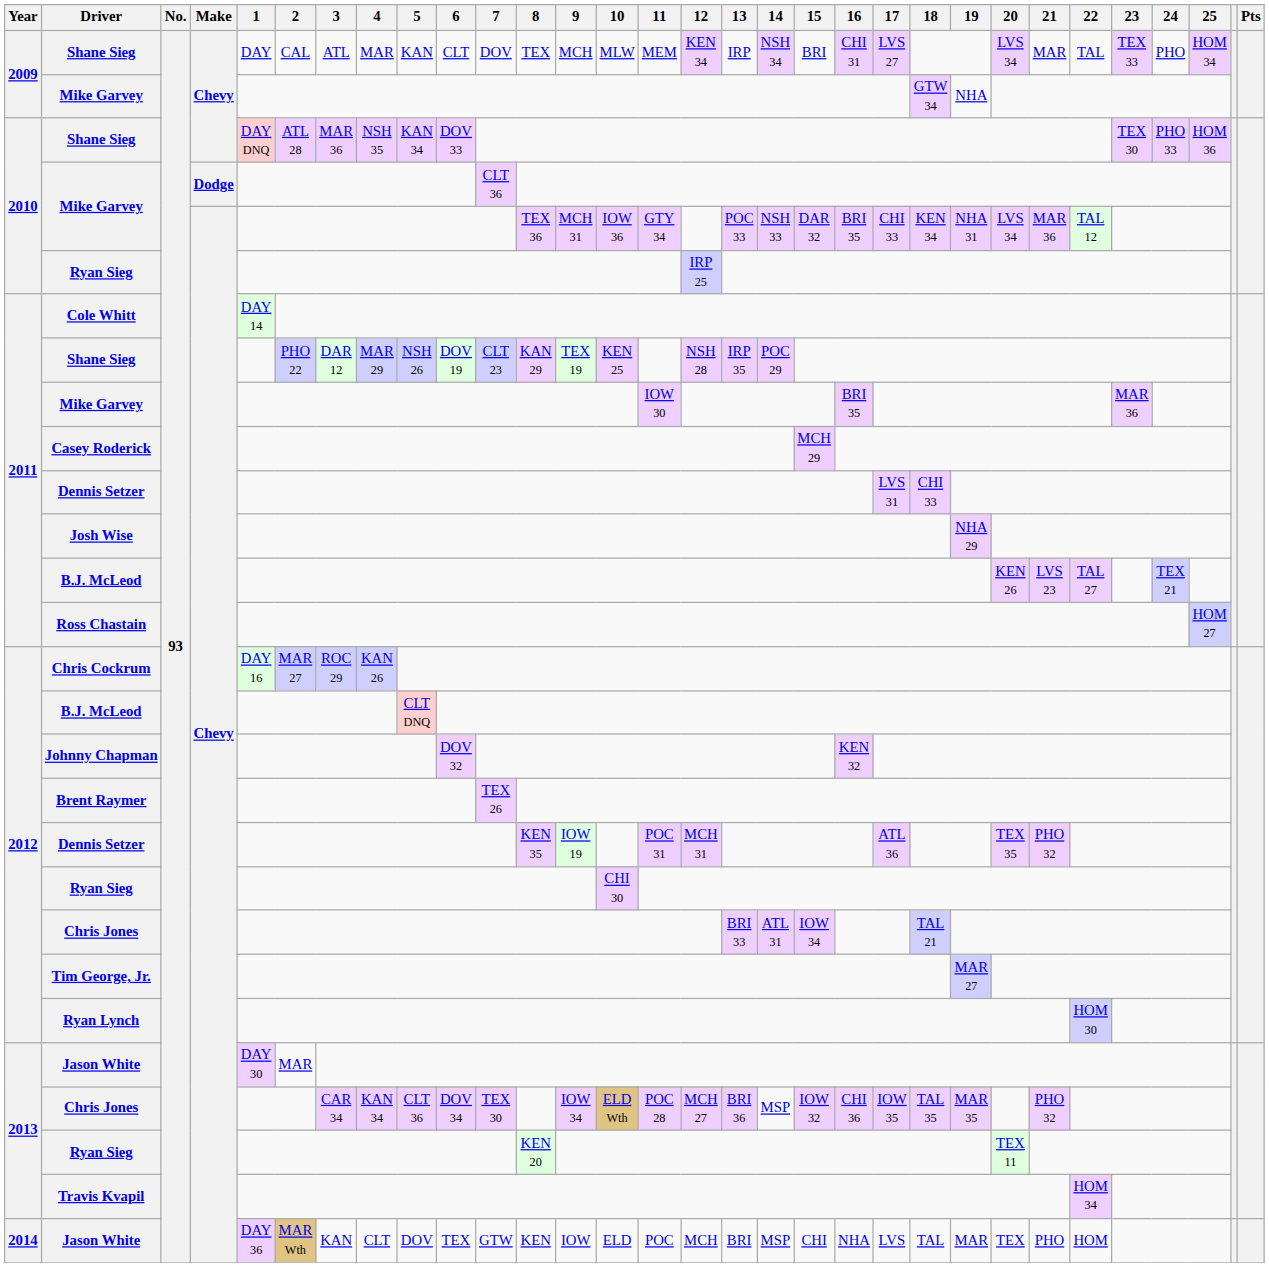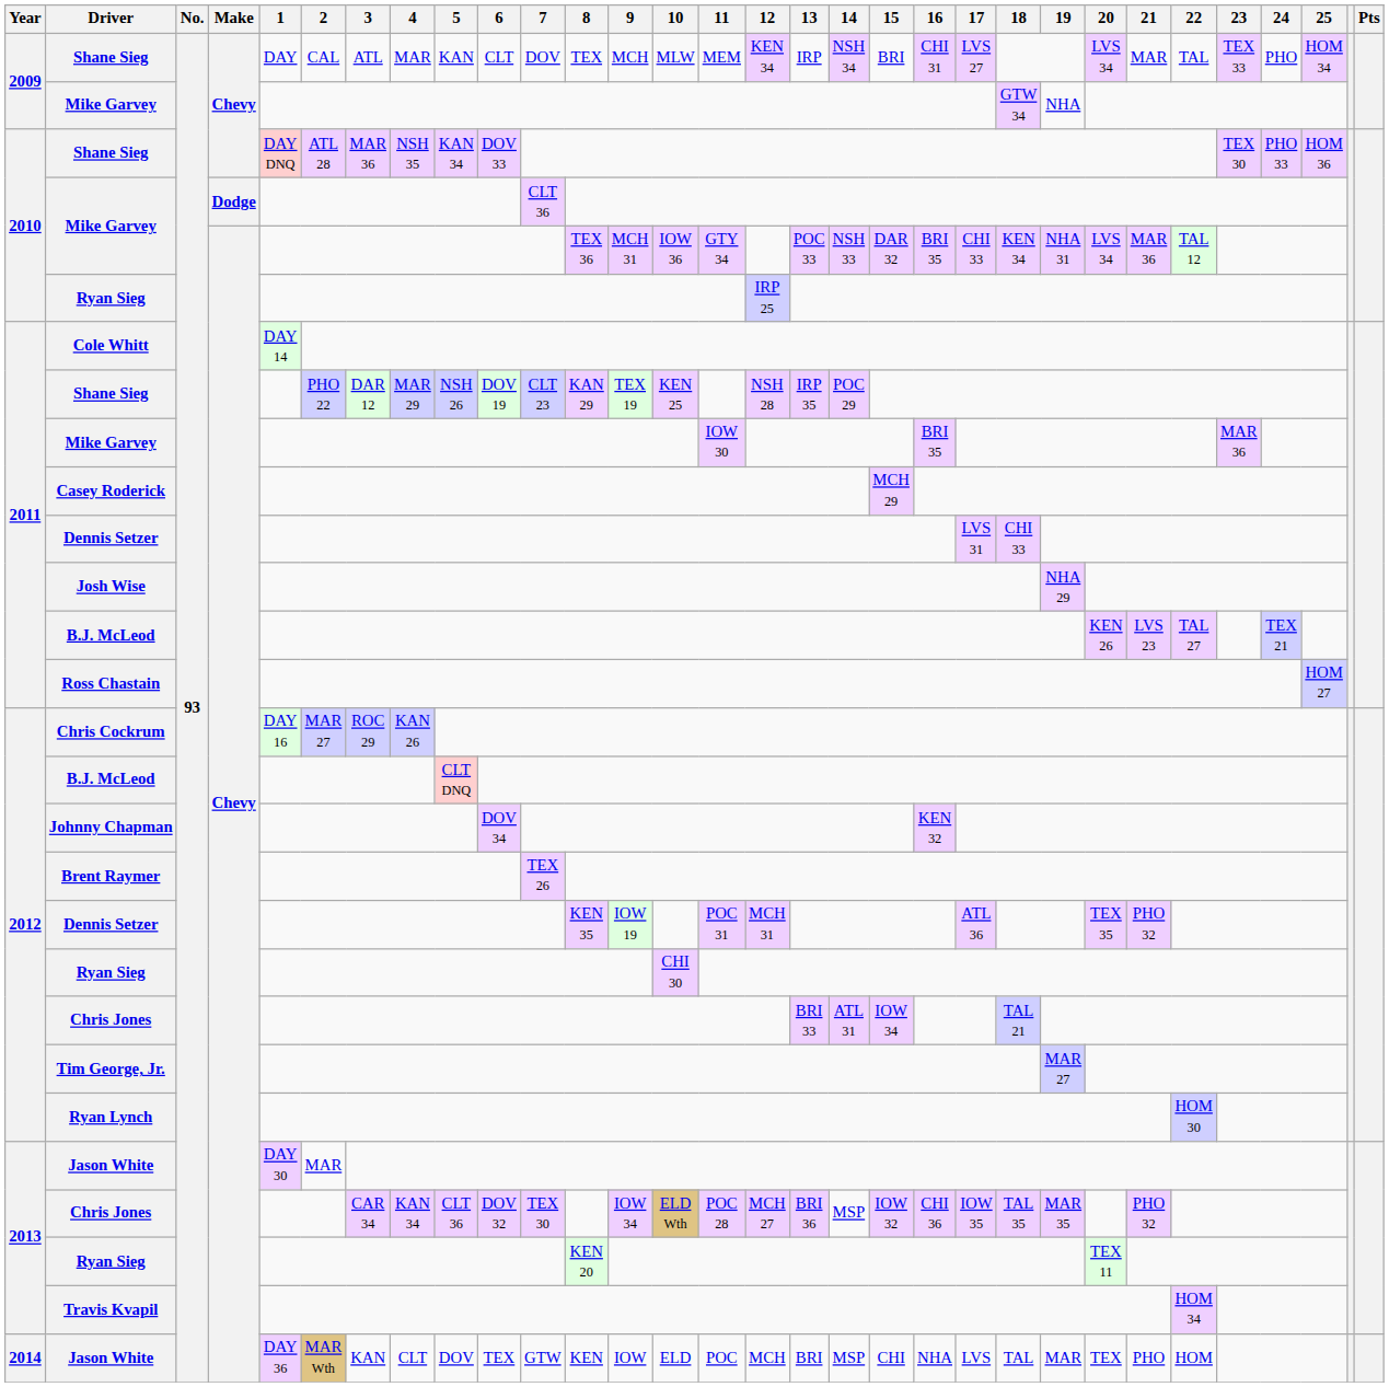 <table class="wikitable" style="text-align:center; font-size:75%">
 <tr>
 <th>Year</th>
 <th>Driver</th>
 <th>No.</th>
 <th>Make</th>
 <th>1</th>
 <th>2</th>
 <th>3</th>
 <th>4</th>
 <th>5</th>
 <th>6</th>
 <th>7</th>
 <th>8</th>
 <th>9</th>
 <th>10</th>
 <th>11</th>
 <th>12</th>
 <th>13</th>
 <th>14</th>
 <th>15</th>
 <th>16</th>
 <th>17</th>
 <th>18</th>
 <th>19</th>
 <th>20</th>
 <th>21</th>
 <th>22</th>
 <th>23</th>
 <th>24</th>
 <th>25</th>
 <th></th>
 <th>Pts</th>
 </tr>
 <tr>
 <th rowspan="2"><a href='#'>2009</a></th>
 <th><a href='#'>Shane Sieg</a></th>
 <th rowspan="28">93</th>
 <th rowspan="3"><a href='#'>Chevy</a></th>
 <td><a href='#'>DAY</a></td>
 <td><a href='#'>CAL</a></td>
 <td><a href='#'>ATL</a></td>
 <td><a href='#'>MAR</a></td>
 <td><a href='#'>KAN</a></td>
 <td><a href='#'>CLT</a></td>
 <td><a href='#'>DOV</a></td>
 <td><a href='#'>TEX</a></td>
 <td><a href='#'>MCH</a></td>
 <td><a href='#'>MLW</a></td>
 <td><a href='#'>MEM</a></td>
 <td style="background:#EFCFFF;"><a href='#'>KEN</a><br><small>34</small></td>
 <td><a href='#'>IRP</a></td>
 <td style="background:#EFCFFF;"><a href='#'>NSH</a><br><small>34</small></td>
 <td><a href='#'>BRI</a></td>
 <td style="background:#EFCFFF;"><a href='#'>CHI</a><br><small>31</small></td>
 <td style="background:#EFCFFF;"><a href='#'>LVS</a><br><small>27</small></td>
 <td colspan="2"></td>
 <td style="background:#EFCFFF;"><a href='#'>LVS</a><br><small>34</small></td>
 <td><a href='#'>MAR</a></td>
 <td><a href='#'>TAL</a></td>
 <td style="background:#EFCFFF;"><a href='#'>TEX</a><br><small>33</small></td>
 <td><a href='#'>PHO</a></td>
 <td style="background:#EFCFFF;"><a href='#'>HOM</a><br><small>34</small></td>
 <th rowspan="2"></th>
 <th rowspan="2"></th>
 </tr>
 <tr>
 <th><a href='#'>Mike Garvey</a></th>
 <td colspan="17"></td>
 <td style="background:#EFCFFF;"><a href='#'>GTW</a><br><small>34</small></td>
 <td><a href='#'>NHA</a></td>
 <td colspan="6"></td>
 </tr>
 <tr>
 <th rowspan="4"><a href='#'>2010</a></th>
 <th><a href='#'>Shane Sieg</a></th>
 <td style="background:#FFCFCF;"><a href='#'>DAY</a><br><small>DNQ</small></td>
 <td style="background:#EFCFFF;"><a href='#'>ATL</a><br><small>28</small></td>
 <td style="background:#EFCFFF;"><a href='#'>MAR</a><br><small>36</small></td>
 <td style="background:#EFCFFF;"><a href='#'>NSH</a><br><small>35</small></td>
 <td style="background:#EFCFFF;"><a href='#'>KAN</a><br><small>34</small></td>
 <td style="background:#EFCFFF;"><a href='#'>DOV</a><br><small>33</small></td>
 <td colspan="16"></td>
 <td style="background:#EFCFFF;"><a href='#'>TEX</a><br><small>30</small></td>
 <td style="background:#EFCFFF;"><a href='#'>PHO</a><br><small>33</small></td>
 <td style="background:#EFCFFF;"><a href='#'>HOM</a><br><small>36</small></td>
 <th rowspan="4"></th>
 <th rowspan="4"></th>
 </tr>
 <tr>
 <th rowspan="2"><a href='#'>Mike Garvey</a></th>
 <th><a href='#'>Dodge</a></th>
 <td colspan="6"></td>
 <td style="background:#EFCFFF;"><a href='#'>CLT</a><br><small>36</small></td>
 <td colspan="18"></td>
 </tr>
 <tr>
 <th rowspan="24"><a href='#'>Chevy</a></th>
 <td colspan="7"></td>
 <td style="background:#EFCFFF;"><a href='#'>TEX</a><br><small>36</small></td>
 <td style="background:#EFCFFF;"><a href='#'>MCH</a><br><small>31</small></td>
 <td style="background:#EFCFFF;"><a href='#'>IOW</a><br><small>36</small></td>
 <td style="background:#EFCFFF;"><a href='#'>GTY</a><br><small>34</small></td>
 <td></td>
 <td style="background:#EFCFFF;"><a href='#'>POC</a><br><small>33</small></td>
 <td style="background:#EFCFFF;"><a href='#'>NSH</a><br><small>33</small></td>
 <td style="background:#EFCFFF;"><a href='#'>DAR</a><br><small>32</small></td>
 <td style="background:#EFCFFF;"><a href='#'>BRI</a><br><small>35</small></td>
 <td style="background:#EFCFFF;"><a href='#'>CHI</a><br><small>33</small></td>
 <td style="background:#EFCFFF;"><a href='#'>KEN</a><br><small>34</small></td>
 <td style="background:#EFCFFF;"><a href='#'>NHA</a><br><small>31</small></td>
 <td style="background:#EFCFFF;"><a href='#'>LVS</a><br><small>34</small></td>
 <td style="background:#EFCFFF;"><a href='#'>MAR</a><br><small>36</small></td>
 <td style="background:#DFFFDF;"><a href='#'>TAL</a><br><small>12</small></td>
 <td colspan="3"></td>
 </tr>
 <tr>
 <th><a href='#'>Ryan Sieg</a></th>
 <td colspan="11"></td>
 <td style="background:#CFCFFF;"><a href='#'>IRP</a><br><small>25</small></td>
 <td colspan="13"></td>
 </tr>
 <tr>
 <th rowspan="8"><a href='#'>2011</a></th>
 <th><a href='#'>Cole Whitt</a></th>
 <td style="background:#DFFFDF;"><a href='#'>DAY</a><br><small>14</small></td>
 <td colspan="24"></td>
 <th rowspan="8"></th>
 <th rowspan="8"></th>
 </tr>
 <tr>
 <th><a href='#'>Shane Sieg</a></th>
 <td></td>
 <td style="background:#CFCFFF;"><a href='#'>PHO</a><br><small>22</small></td>
 <td style="background:#DFFFDF;"><a href='#'>DAR</a><br><small>12</small></td>
 <td style="background:#CFCFFF;"><a href='#'>MAR</a><br><small>29</small></td>
 <td style="background:#CFCFFF;"><a href='#'>NSH</a><br><small>26</small></td>
 <td style="background:#DFFFDF;"><a href='#'>DOV</a><br><small>19</small></td>
 <td style="background:#CFCFFF;"><a href='#'>CLT</a><br><small>23</small></td>
 <td style="background:#EFCFFF;"><a href='#'>KAN</a><br><small>29</small></td>
 <td style="background:#DFFFDF;"><a href='#'>TEX</a><br><small>19</small></td>
 <td style="background:#EFCFFF;"><a href='#'>KEN</a><br><small>25</small></td>
 <td></td>
 <td style="background:#EFCFFF;"><a href='#'>NSH</a><br><small>28</small></td>
 <td style="background:#EFCFFF;"><a href='#'>IRP</a><br><small>35</small></td>
 <td style="background:#EFCFFF;"><a href='#'>POC</a><br><small>29</small></td>
 <td colspan="11"></td>
 </tr>
 <tr>
 <th><a href='#'>Mike Garvey</a></th>
 <td colspan="10"></td>
 <td style="background:#EFCFFF;"><a href='#'>IOW</a><br><small>30</small></td>
 <td colspan="4"></td>
 <td style="background:#EFCFFF;"><a href='#'>BRI</a><br><small>35</small></td>
 <td colspan="6"></td>
 <td style="background:#EFCFFF;"><a href='#'>MAR</a><br><small>36</small></td>
 <td colspan="2"></td>
 </tr>
 <tr>
 <th><a href='#'>Casey Roderick</a></th>
 <td colspan="14"></td>
 <td style="background:#EFCFFF;"><a href='#'>MCH</a><br><small>29</small></td>
 <td colspan="10"></td>
 </tr>
 <tr>
 <th><a href='#'>Dennis Setzer</a></th>
 <td colspan="16"></td>
 <td style="background:#EFCFFF;"><a href='#'>LVS</a><br><small>31</small></td>
 <td style="background:#EFCFFF;"><a href='#'>CHI</a><br><small>33</small></td>
 <td colspan="7"></td>
 </tr>
 <tr>
 <th><a href='#'>Josh Wise</a></th>
 <td colspan="18"></td>
 <td style="background:#EFCFFF;"><a href='#'>NHA</a><br><small>29</small></td>
 <td colspan="6"></td>
 </tr>
 <tr>
 <th><a href='#'>B.J. McLeod</a></th>
 <td colspan="19"></td>
 <td style="background:#EFCFFF;"><a href='#'>KEN</a><br><small>26</small></td>
 <td style="background:#EFCFFF;"><a href='#'>LVS</a><br><small>23</small></td>
 <td style="background:#EFCFFF;"><a href='#'>TAL</a><br><small>27</small></td>
 <td></td>
 <td style="background:#CFCFFF;"><a href='#'>TEX</a><br><small>21</small></td>
 <td></td>
 </tr>
 <tr>
 <th><a href='#'>Ross Chastain</a></th>
 <td colspan="24"></td>
 <td style="background:#CFCFFF;"><a href='#'>HOM</a><br><small>27</small></td>
 </tr>
 <tr>
 <th rowspan="9"><a href='#'>2012</a></th>
 <th><a href='#'>Chris Cockrum</a></th>
 <td style="background:#DFFFDF;"><a href='#'>DAY</a><br><small>16</small></td>
 <td style="background:#CFCFFF;"><a href='#'>MAR</a><br><small>27</small></td>
 <td style="background:#CFCFFF;"><a href='#'>ROC</a><br><small>29</small></td>
 <td style="background:#CFCFFF;"><a href='#'>KAN</a><br><small>26</small></td>
 <td colspan="21"></td>
 <th rowspan="9"></th>
 <th rowspan="9"></th>
 </tr>
 <tr>
 <th><a href='#'>B.J. McLeod</a></th>
 <td colspan="4"></td>
 <td style="background:#FFCFCF;"><a href='#'>CLT</a><br><small>DNQ</small></td>
 <td colspan="20"></td>
 </tr>
 <tr>
 <th><a href='#'>Johnny Chapman</a></th>
 <td colspan="5"></td>
-<td style="background:#EFCFFF;"><a href='#'>DOV</a><br><small>32</small></td>
+<td style="background:#EFCFFF;"><a href='#'>DOV</a><br><small>34</small></td>
 <td colspan="9"></td>
 <td style="background:#EFCFFF;"><a href='#'>KEN</a><br><small>32</small></td>
 <td colspan="9"></td>
 </tr>
 <tr>
 <th><a href='#'>Brent Raymer</a></th>
 <td colspan="6"></td>
 <td style="background:#EFCFFF;"><a href='#'>TEX</a><br><small>26</small></td>
 <td colspan="18"></td>
 </tr>
 <tr>
 <th><a href='#'>Dennis Setzer</a></th>
 <td colspan="7"></td>
 <td style="background:#EFCFFF;"><a href='#'>KEN</a><br><small>35</small></td>
 <td style="background:#DFFFDF;"><a href='#'>IOW</a><br><small>19</small></td>
 <td></td>
 <td style="background:#EFCFFF;"><a href='#'>POC</a><br><small>31</small></td>
 <td style="background:#EFCFFF;"><a href='#'>MCH</a><br><small>31</small></td>
 <td colspan="4"></td>
 <td style="background:#EFCFFF;"><a href='#'>ATL</a><br><small>36</small></td>
 <td colspan="2"></td>
 <td style="background:#EFCFFF;"><a href='#'>TEX</a><br><small>35</small></td>
 <td style="background:#EFCFFF;"><a href='#'>PHO</a><br><small>32</small></td>
 <td colspan="4"></td>
 </tr>
 <tr>
 <th><a href='#'>Ryan Sieg</a></th>
 <td colspan="9"></td>
 <td style="background:#EFCFFF;"><a href='#'>CHI</a><br><small>30</small></td>
 <td colspan="15"></td>
 </tr>
 <tr>
 <th><a href='#'>Chris Jones</a></th>
 <td colspan="12"></td>
 <td style="background:#EFCFFF;"><a href='#'>BRI</a><br><small>33</small></td>
 <td style="background:#EFCFFF;"><a href='#'>ATL</a><br><small>31</small></td>
 <td style="background:#EFCFFF;"><a href='#'>IOW</a><br><small>34</small></td>
 <td colspan="2"></td>
 <td style="background:#CFCFFF;"><a href='#'>TAL</a><br><small>21</small></td>
 <td colspan="7"></td>
 </tr>
 <tr>
 <th><a href='#'>Tim George, Jr.</a></th>
 <td colspan="18"></td>
 <td style="background:#CFCFFF;"><a href='#'>MAR</a><br><small>27</small></td>
 <td colspan="6"></td>
 </tr>
 <tr>
 <th><a href='#'>Ryan Lynch</a></th>
 <td colspan="21"></td>
 <td style="background:#CFCFFF;"><a href='#'>HOM</a><br><small>30</small></td>
 <td colspan="3"></td>
 </tr>
 <tr>
 <th rowspan="4"><a href='#'>2013</a></th>
 <th><a href='#'>Jason White</a></th>
 <td style="background:#EFCFFF;"><a href='#'>DAY</a><br><small>30</small></td>
 <td><a href='#'>MAR</a></td>
 <td colspan="23"></td>
 <th rowspan="4"></th>
 <th rowspan="4"></th>
 </tr>
 <tr>
 <th><a href='#'>Chris Jones</a></th>
 <td colspan="2"></td>
 <td style="background:#EFCFFF;"><a href='#'>CAR</a><br><small>34</small></td>
 <td style="background:#EFCFFF;"><a href='#'>KAN</a><br><small>34</small></td>
 <td style="background:#EFCFFF;"><a href='#'>CLT</a><br><small>36</small></td>
-<td style="background:#EFCFFF;"><a href='#'>DOV</a><br><small>34</small></td>
+<td style="background:#EFCFFF;"><a href='#'>DOV</a><br><small>32</small></td>
 <td style="background:#EFCFFF;"><a href='#'>TEX</a><br><small>30</small></td>
 <td></td>
 <td style="background:#EFCFFF;"><a href='#'>IOW</a><br><small>34</small></td>
 <td style="background:#DFC484;"><a href='#'>ELD</a><br><small>Wth</small></td>
 <td style="background:#EFCFFF;"><a href='#'>POC</a><br><small>28</small></td>
 <td style="background:#EFCFFF;"><a href='#'>MCH</a><br><small>27</small></td>
 <td style="background:#EFCFFF;"><a href='#'>BRI</a><br><small>36</small></td>
 <td><a href='#'>MSP</a></td>
 <td style="background:#EFCFFF;"><a href='#'>IOW</a><br><small>32</small></td>
 <td style="background:#EFCFFF;"><a href='#'>CHI</a><br><small>36</small></td>
 <td style="background:#EFCFFF;"><a href='#'>IOW</a><br><small>35</small></td>
 <td style="background:#EFCFFF;"><a href='#'>TAL</a><br><small>35</small></td>
 <td style="background:#EFCFFF;"><a href='#'>MAR</a><br><small>35</small></td>
 <td></td>
 <td style="background:#EFCFFF;"><a href='#'>PHO</a><br><small>32</small></td>
 <td colspan="4"></td>
 </tr>
 <tr>
 <th><a href='#'>Ryan Sieg</a></th>
 <td colspan="7"></td>
 <td style="background:#DFFFDF;"><a href='#'>KEN</a><br><small>20</small></td>
 <td colspan="11"></td>
 <td style="background:#DFFFDF;"><a href='#'>TEX</a><br><small>11</small></td>
 <td colspan="5"></td>
 </tr>
 <tr>
 <th><a href='#'>Travis Kvapil</a></th>
 <td colspan="21"></td>
 <td style="background:#EFCFFF;"><a href='#'>HOM</a><br><small>34</small></td>
 <td colspan="3"></td>
 </tr>
 <tr>
 <th><a href='#'>2014</a></th>
 <th><a href='#'>Jason White</a></th>
 <td style="background:#EFCFFF;"><a href='#'>DAY</a><br><small>36</small></td>
 <td style="background:#DFC484;"><a href='#'>MAR</a><br><small>Wth</small></td>
 <td><a href='#'>KAN</a></td>
 <td><a href='#'>CLT</a></td>
 <td><a href='#'>DOV</a></td>
 <td><a href='#'>TEX</a></td>
 <td><a href='#'>GTW</a></td>
 <td><a href='#'>KEN</a></td>
 <td><a href='#'>IOW</a></td>
 <td><a href='#'>ELD</a></td>
 <td><a href='#'>POC</a></td>
 <td><a href='#'>MCH</a></td>
 <td><a href='#'>BRI</a></td>
 <td><a href='#'>MSP</a></td>
 <td><a href='#'>CHI</a></td>
 <td><a href='#'>NHA</a></td>
 <td><a href='#'>LVS</a></td>
 <td><a href='#'>TAL</a></td>
 <td><a href='#'>MAR</a></td>
 <td><a href='#'>TEX</a></td>
 <td><a href='#'>PHO</a></td>
 <td><a href='#'>HOM</a></td>
 <td colspan="3"></td>
 <th></th>
 <th></th>
 </tr>
 </table>
